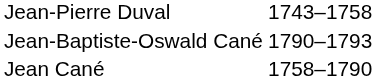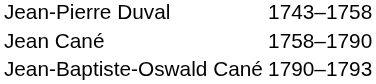 <table>
 <tr>
 <td>Jean-Pierre Duval</td>
 <td>1743–1758</td>
 </tr>
 <tr>
+<td>Jean Cané</td>
+<td>1758–1790</td>
+</tr>
+<tr>
 <td>Jean-Baptiste-Oswald Cané</td>
 <td>1790–1793</td>
 </tr>
-<tr>
-<td>Jean Cané</td>
-<td>1758–1790</td>
-</tr>
 </table>
